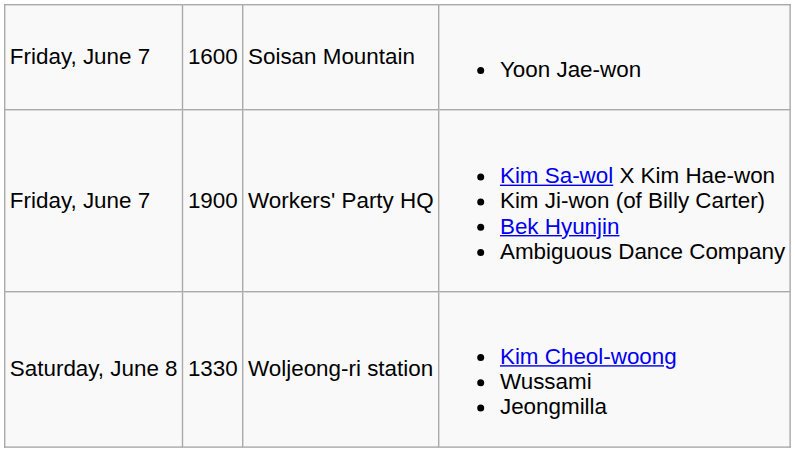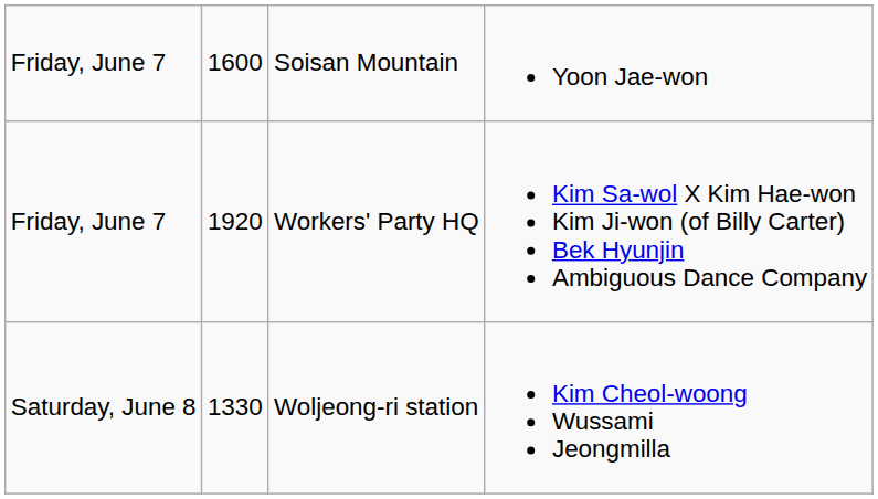 <table class="wikitable">
 <tr>
 <td>Friday, June 7</td>
 <td>1600</td>
 <td>Soisan Mountain</td>
 <td><br><ul><li> Yoon Jae-won</li></ul></td>
 </tr>
 <tr>
 <td>Friday, June 7</td>
-<td>1900</td>
+<td>1920</td>
 <td>Workers' Party HQ</td>
 <td><br><ul><li> <a href='#'>Kim Sa-wol</a> X Kim Hae-won</li><li> Kim Ji-won (of Billy Carter)</li><li> <a href='#'>Bek Hyunjin</a></li><li> Ambiguous Dance Company</li></ul></td>
 </tr>
 <tr>
 <td>Saturday, June 8</td>
 <td>1330</td>
 <td>Woljeong-ri station</td>
 <td><br><ul><li> <a href='#'>Kim Cheol-woong</a></li><li> Wussami</li><li> Jeongmilla</li></ul></td>
 </tr>
 </table>
